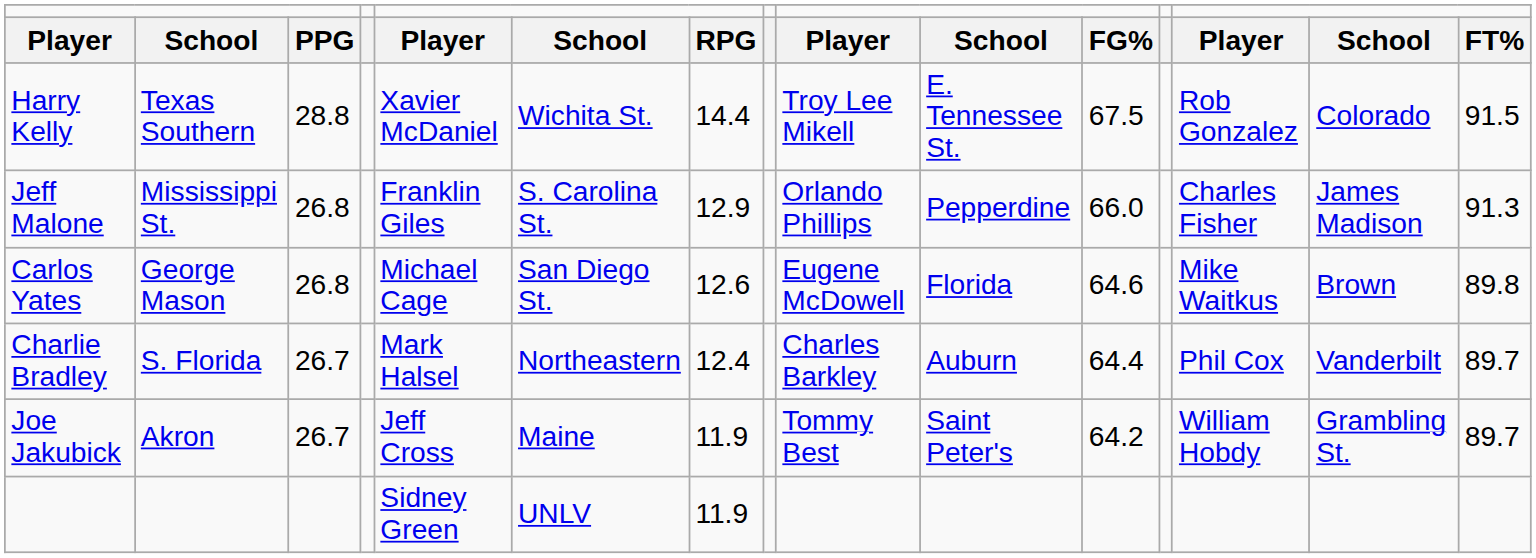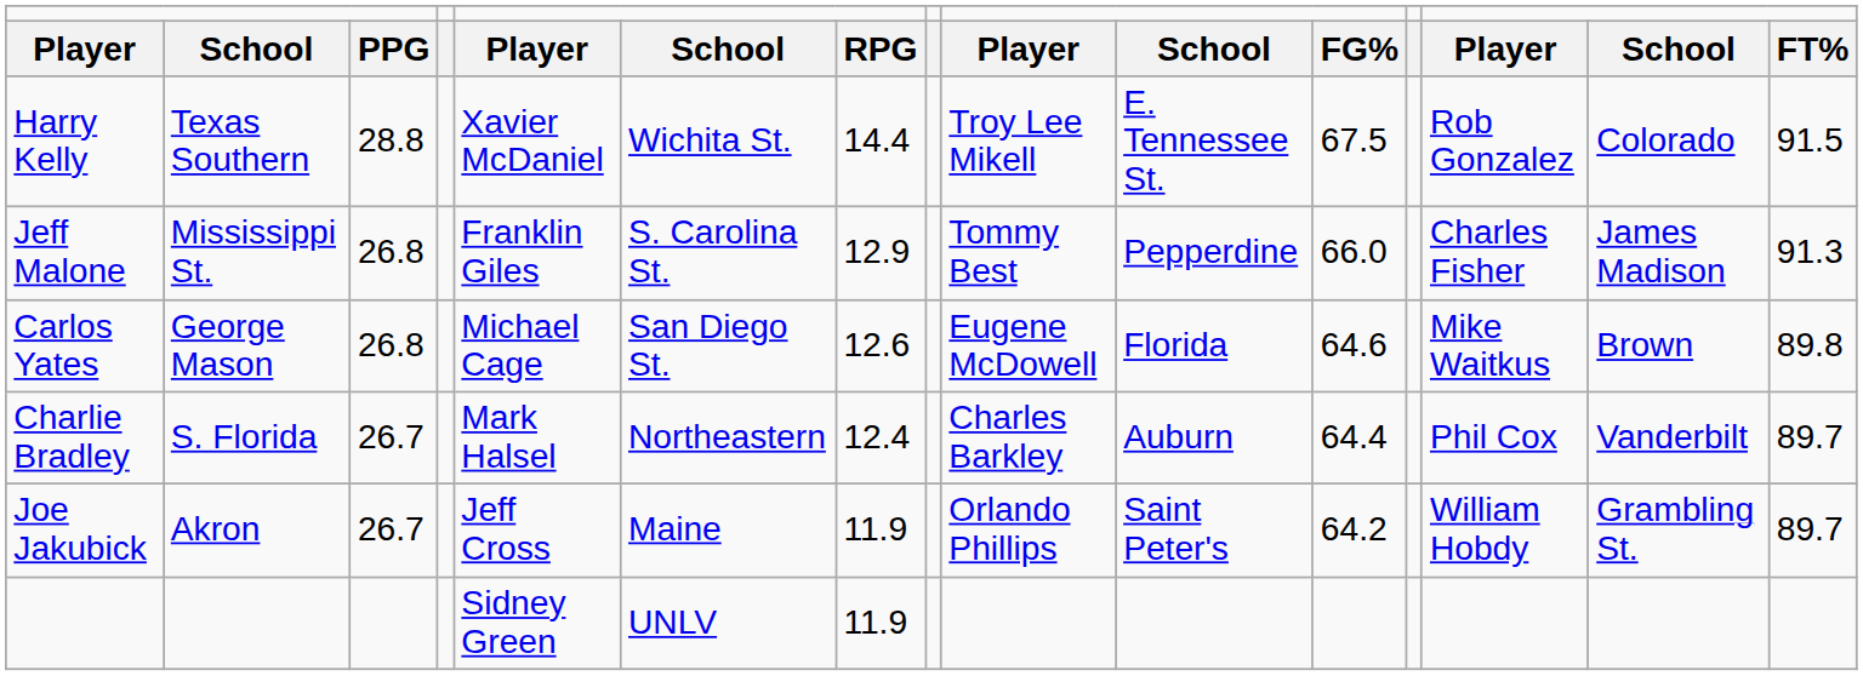 <table class="wikitable" style="text-align: left;">
 <tr>
 <td colspan=3></td>
 <td></td>
 <td colspan=3></td>
 <td></td>
 <td colspan=3></td>
 <td></td>
 <td colspan=3></td>
 </tr>
 <tr>
 <th>Player</th>
 <th>School</th>
 <th>PPG</th>
 <th></th>
 <th>Player</th>
 <th>School</th>
 <th>RPG</th>
 <th></th>
 <th>Player</th>
 <th>School</th>
 <th>FG%</th>
 <th></th>
 <th>Player</th>
 <th>School</th>
 <th>FT%</th>
 </tr>
 <tr>
 <td align="left"><a href='#'>Harry Kelly</a></td>
 <td><a href='#'>Texas Southern</a></td>
 <td>28.8</td>
 <td></td>
 <td><a href='#'>Xavier McDaniel</a></td>
 <td><a href='#'>Wichita St.</a></td>
 <td>14.4</td>
 <td></td>
 <td><a href='#'>Troy Lee Mikell</a></td>
 <td><a href='#'>E. Tennessee St.</a></td>
 <td>67.5</td>
 <td></td>
 <td><a href='#'>Rob Gonzalez</a></td>
 <td><a href='#'>Colorado</a></td>
 <td>91.5</td>
 </tr>
 <tr>
 <td align="left"><a href='#'>Jeff Malone</a></td>
 <td><a href='#'>Mississippi St.</a></td>
 <td>26.8</td>
 <td></td>
 <td><a href='#'>Franklin Giles</a></td>
 <td><a href='#'>S. Carolina St.</a></td>
 <td>12.9</td>
 <td></td>
-<td><a href='#'>Orlando Phillips</a></td>
+<td><a href='#'>Tommy Best</a></td>
 <td><a href='#'>Pepperdine</a></td>
 <td>66.0</td>
 <td></td>
 <td><a href='#'>Charles Fisher</a></td>
 <td><a href='#'>James Madison</a></td>
 <td>91.3</td>
 </tr>
 <tr>
 <td align="left"><a href='#'>Carlos Yates</a></td>
 <td><a href='#'>George Mason</a></td>
 <td>26.8</td>
 <td></td>
 <td><a href='#'>Michael Cage</a></td>
 <td><a href='#'>San Diego St.</a></td>
 <td>12.6</td>
 <td></td>
 <td><a href='#'>Eugene McDowell</a></td>
 <td><a href='#'>Florida</a></td>
 <td>64.6</td>
 <td></td>
 <td><a href='#'>Mike Waitkus</a></td>
 <td><a href='#'>Brown</a></td>
 <td>89.8</td>
 </tr>
 <tr>
 <td align="left"><a href='#'>Charlie Bradley</a></td>
 <td><a href='#'>S. Florida</a></td>
 <td>26.7</td>
 <td></td>
 <td><a href='#'>Mark Halsel</a></td>
 <td><a href='#'>Northeastern</a></td>
 <td>12.4</td>
 <td></td>
 <td><a href='#'>Charles Barkley</a></td>
 <td><a href='#'>Auburn</a></td>
 <td>64.4</td>
 <td></td>
 <td><a href='#'>Phil Cox</a></td>
 <td><a href='#'>Vanderbilt</a></td>
 <td>89.7</td>
 </tr>
 <tr>
 <td align="left"><a href='#'>Joe Jakubick</a></td>
 <td><a href='#'>Akron</a></td>
 <td>26.7</td>
 <td></td>
 <td><a href='#'>Jeff Cross</a></td>
 <td><a href='#'>Maine</a></td>
 <td>11.9</td>
 <td></td>
-<td><a href='#'>Tommy Best</a></td>
+<td><a href='#'>Orlando Phillips</a></td>
 <td><a href='#'>Saint Peter's</a></td>
 <td>64.2</td>
 <td></td>
 <td><a href='#'>William Hobdy</a></td>
 <td><a href='#'>Grambling St.</a></td>
 <td>89.7</td>
 </tr>
 <tr>
 <td align="left"></td>
 <td></td>
 <td></td>
 <td></td>
 <td><a href='#'>Sidney Green</a></td>
 <td><a href='#'>UNLV</a></td>
 <td>11.9</td>
 <td></td>
 <td></td>
 <td></td>
 <td></td>
 <td></td>
 <td></td>
 <td></td>
 <td></td>
 </tr>
 </table>
